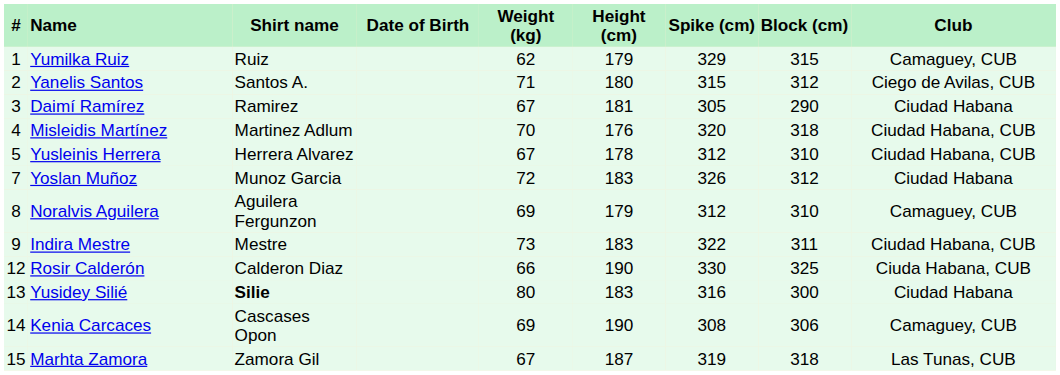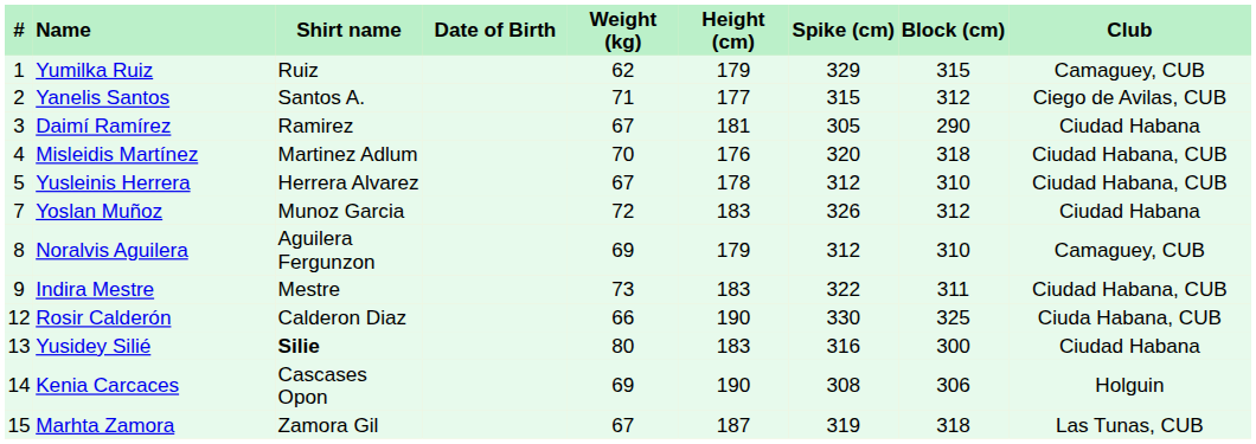 <table border=0 cellpadding=2 cellspacing=0  |- bgcolor=#FFECCE style="text-align:center; font-size:90%; width:100%">
 <tr bgcolor=#BBF0C9>
 <th>#</th>
 <th align=left width=20%>Name</th>
 <th width=12%>Shirt name</th>
 <th width=12%>Date of Birth</th>
 <th width=9%>Weight (kg)</th>
 <th width=9%>Height (cm)</th>
 <th width=9%>Spike (cm)</th>
 <th width=9%>Block (cm)</th>
 <th width=20%>Club</th>
 </tr>
 <tr bgcolor=#E7FAEC>
 <td>1</td>
 <td align=left><a href='#'>Yumilka Ruiz</a></td>
 <td align=left>Ruiz</td>
 <td align=right></td>
 <td>62</td>
 <td>179</td>
 <td>329</td>
 <td>315</td>
 <td>Camaguey, CUB</td>
 </tr>
 <tr bgcolor=#E7FAEC>
 <td>2</td>
 <td align=left><a href='#'>Yanelis Santos</a></td>
 <td align=left>Santos A.</td>
 <td align=right></td>
 <td>71</td>
-<td>180</td>
+<td>177</td>
 <td>315</td>
 <td>312</td>
 <td>Ciego de Avilas, CUB</td>
 </tr>
 <tr bgcolor=#E7FAEC>
 <td>3</td>
 <td align=left><a href='#'>Daimí Ramírez</a></td>
 <td align=left>Ramirez</td>
 <td align=right></td>
 <td>67</td>
 <td>181</td>
 <td>305</td>
 <td>290</td>
 <td>Ciudad Habana</td>
 </tr>
 <tr bgcolor=#E7FAEC>
 <td>4</td>
 <td align=left><a href='#'>Misleidis Martínez</a></td>
 <td align=left>Martinez Adlum</td>
 <td align=right></td>
 <td>70</td>
 <td>176</td>
 <td>320</td>
 <td>318</td>
 <td>Ciudad Habana, CUB</td>
 </tr>
 <tr bgcolor=#E7FAEC>
 <td>5</td>
 <td align=left><a href='#'>Yusleinis Herrera</a></td>
 <td align=left>Herrera Alvarez</td>
 <td align=right></td>
 <td>67</td>
 <td>178</td>
 <td>312</td>
 <td>310</td>
 <td>Ciudad Habana, CUB</td>
 </tr>
 <tr bgcolor=#E7FAEC>
 <td>7</td>
 <td align=left><a href='#'>Yoslan Muñoz</a></td>
 <td align=left>Munoz Garcia</td>
 <td align=right></td>
 <td>72</td>
 <td>183</td>
 <td>326</td>
 <td>312</td>
 <td>Ciudad Habana</td>
 </tr>
 <tr bgcolor=#E7FAEC>
 <td>8</td>
 <td align=left><a href='#'>Noralvis Aguilera</a></td>
 <td align=left>Aguilera Fergunzon</td>
 <td align=right></td>
 <td>69</td>
 <td>179</td>
 <td>312</td>
 <td>310</td>
 <td>Camaguey, CUB</td>
 </tr>
 <tr bgcolor=#E7FAEC>
 <td>9</td>
 <td align=left><a href='#'>Indira Mestre</a></td>
 <td align=left>Mestre</td>
 <td align=right></td>
 <td>73</td>
 <td>183</td>
 <td>322</td>
 <td>311</td>
 <td>Ciudad Habana, CUB</td>
 </tr>
 <tr bgcolor=#E7FAEC>
 <td>12</td>
 <td align=left><a href='#'>Rosir Calderón</a></td>
 <td align=left>Calderon Diaz</td>
 <td align=right></td>
 <td>66</td>
 <td>190</td>
 <td>330</td>
 <td>325</td>
 <td>Ciuda Habana, CUB</td>
 </tr>
 <tr bgcolor=#E7FAEC>
 <td>13</td>
 <td align=left><a href='#'>Yusidey Silié</a></td>
 <td align=left><strong>Silie</strong></td>
 <td align=right></td>
 <td>80</td>
 <td>183</td>
 <td>316</td>
 <td>300</td>
 <td>Ciudad Habana</td>
 </tr>
 <tr bgcolor=#E7FAEC>
 <td>14</td>
 <td align=left><a href='#'>Kenia Carcaces</a></td>
 <td align=left>Cascases Opon</td>
 <td align=right></td>
 <td>69</td>
 <td>190</td>
 <td>308</td>
 <td>306</td>
-<td>Camaguey, CUB</td>
+<td>Holguin</td>
 </tr>
 <tr bgcolor=#E7FAEC>
 <td>15</td>
 <td align=left><a href='#'>Marhta Zamora</a></td>
 <td align=left>Zamora Gil</td>
 <td align=right></td>
 <td>67</td>
 <td>187</td>
 <td>319</td>
 <td>318</td>
 <td>Las Tunas, CUB</td>
 </tr>
 </table>
